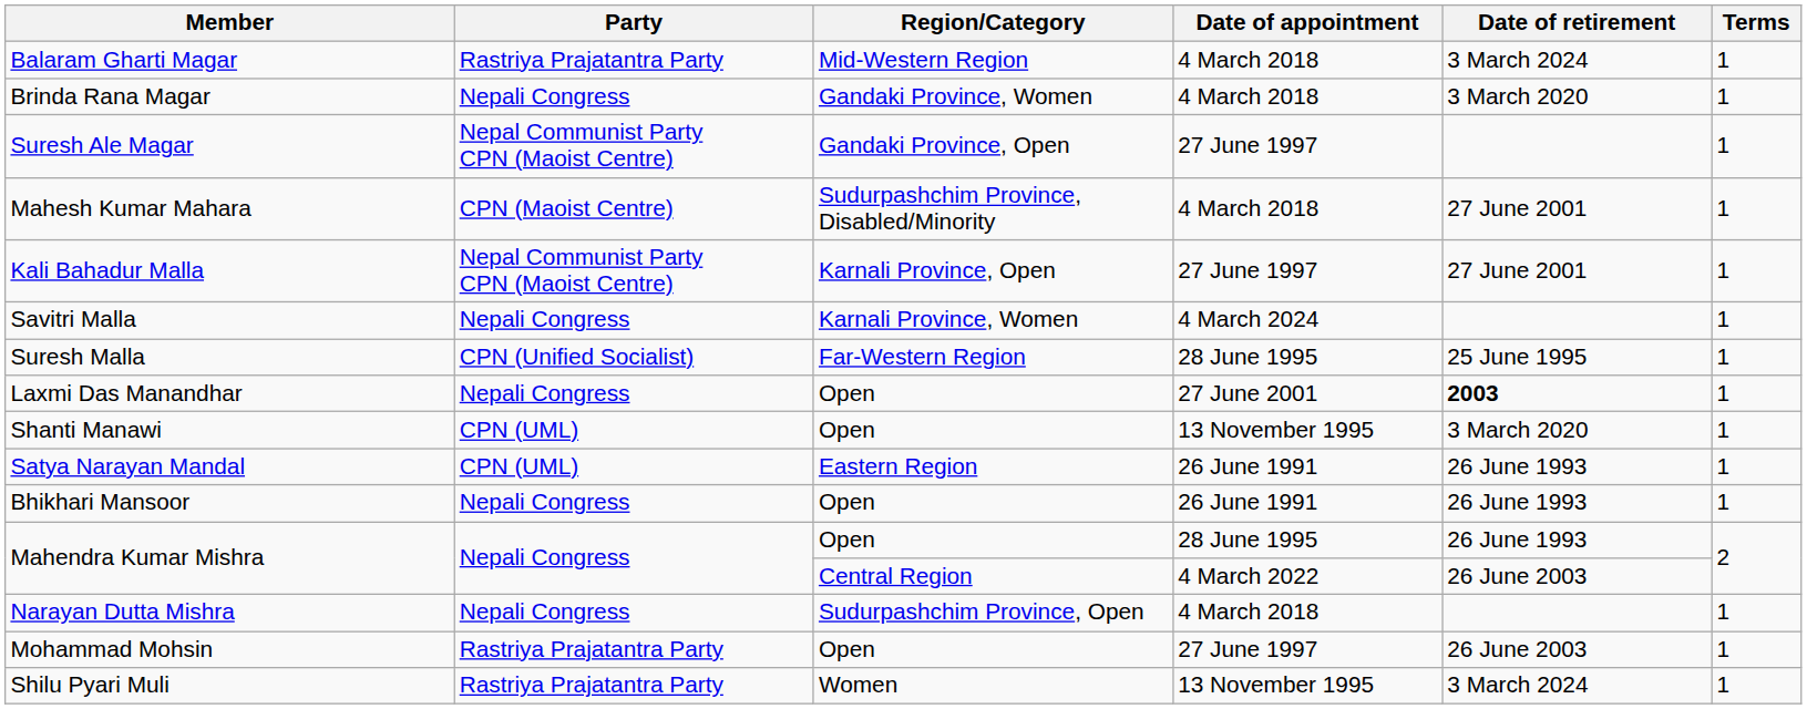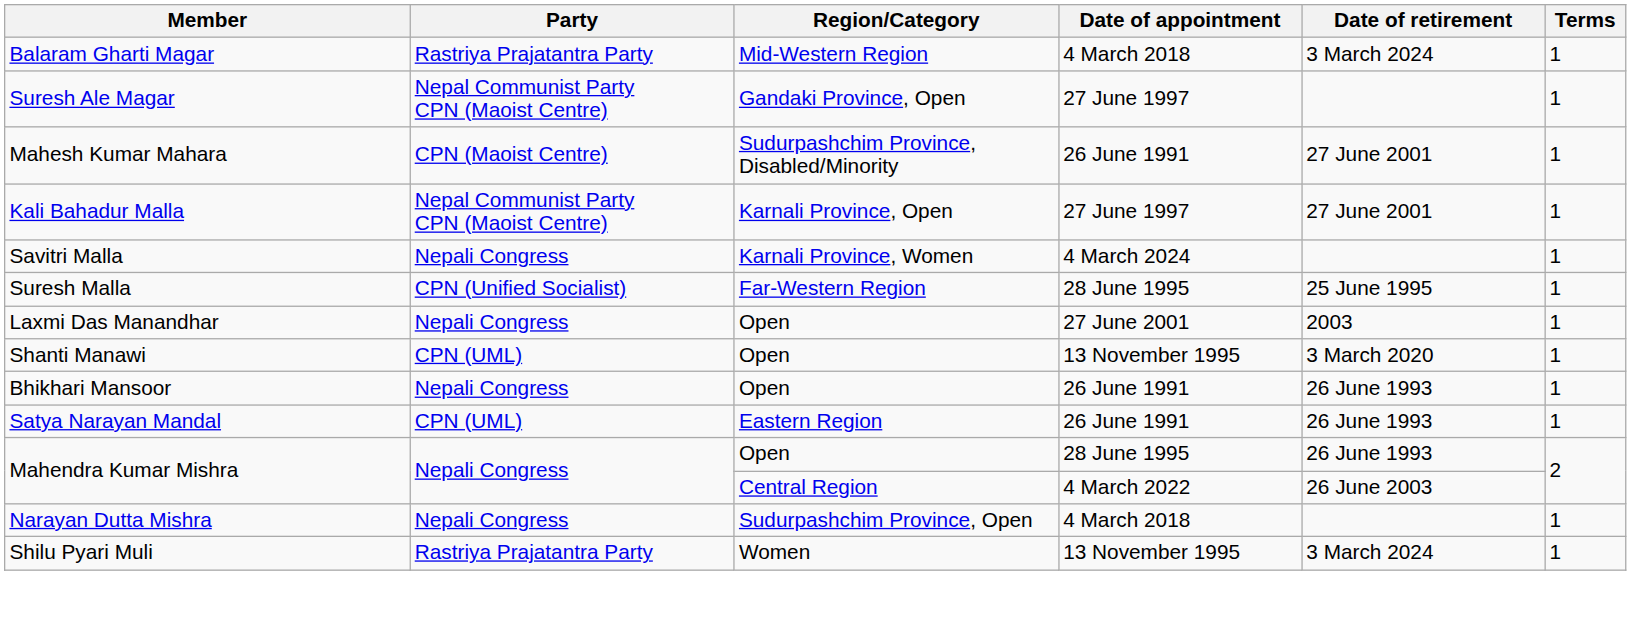 <table class="wikitable sortable">
 <tr>
 <th style="width: 25%;">Member</th>
 <th style="width: 20%;">Party</th>
 <th style="width: 20%;">Region/Category</th>
 <th style="width: 15%;">Date of appointment</th>
 <th style="width: 15%;">Date of retirement</th>
 <th style="width: 5%;">Terms</th>
 </tr>
 <tr>
 <td><a href='#'>Balaram Gharti Magar</a></td>
 <td><a href='#'>Rastriya Prajatantra Party</a></td>
 <td><a href='#'>Mid-Western Region</a></td>
 <td>4 March 2018</td>
 <td>3 March 2024</td>
 <td>1</td>
 </tr>
 <tr>
-<td>Brinda Rana Magar</td>
-<td><a href='#'>Nepali Congress</a></td>
-<td><a href='#'>Gandaki Province</a>, Women</td>
-<td>4 March 2018</td>
-<td>3 March 2020</td>
-<td>1</td>
-</tr>
-<tr>
 <td><a href='#'>Suresh Ale Magar</a></td>
 <td><a href='#'>Nepal Communist Party</a><br><a href='#'>CPN (Maoist Centre)</a></td>
 <td><a href='#'>Gandaki Province</a>, Open</td>
 <td>27 June 1997</td>
 <td></td>
 <td>1</td>
 </tr>
 <tr>
 <td>Mahesh Kumar Mahara</td>
 <td><a href='#'>CPN (Maoist Centre)</a></td>
 <td><a href='#'>Sudurpashchim Province</a>, Disabled/Minority</td>
-<td>4 March 2018</td>
+<td>26 June 1991</td>
 <td>27 June 2001</td>
 <td>1</td>
 </tr>
 <tr>
 <td><a href='#'>Kali Bahadur Malla</a></td>
 <td><a href='#'>Nepal Communist Party</a><br><a href='#'>CPN (Maoist Centre)</a></td>
 <td><a href='#'>Karnali Province</a>, Open</td>
 <td>27 June 1997</td>
 <td>27 June 2001</td>
 <td>1</td>
 </tr>
 <tr>
 <td>Savitri Malla</td>
 <td><a href='#'>Nepali Congress</a></td>
 <td><a href='#'>Karnali Province</a>, Women</td>
 <td>4 March 2024</td>
 <td></td>
 <td>1</td>
 </tr>
 <tr>
 <td>Suresh Malla</td>
 <td><a href='#'>CPN (Unified Socialist)</a></td>
 <td><a href='#'>Far-Western Region</a></td>
 <td>28 June 1995</td>
 <td>25 June 1995</td>
 <td>1</td>
 </tr>
 <tr>
 <td>Laxmi Das Manandhar</td>
 <td><a href='#'>Nepali Congress</a></td>
 <td>Open</td>
 <td>27 June 2001</td>
-<td><strong>2003</strong></td>
+<td>2003</td>
 <td>1</td>
 </tr>
 <tr>
 <td>Shanti Manawi</td>
 <td><a href='#'>CPN (UML)</a></td>
 <td>Open</td>
 <td>13 November 1995</td>
 <td>3 March 2020</td>
 <td>1</td>
 </tr>
 <tr>
-<td><a href='#'>Satya Narayan Mandal</a></td>
-<td><a href='#'>CPN (UML)</a></td>
-<td><a href='#'>Eastern Region</a></td>
+<td>Bhikhari Mansoor</td>
+<td><a href='#'>Nepali Congress</a></td>
+<td>Open</td>
 <td>26 June 1991</td>
 <td>26 June 1993</td>
 <td>1</td>
 </tr>
 <tr>
-<td>Bhikhari Mansoor</td>
-<td><a href='#'>Nepali Congress</a></td>
-<td>Open</td>
+<td><a href='#'>Satya Narayan Mandal</a></td>
+<td><a href='#'>CPN (UML)</a></td>
+<td><a href='#'>Eastern Region</a></td>
 <td>26 June 1991</td>
 <td>26 June 1993</td>
 <td>1</td>
 </tr>
 <tr>
 <td rowspan="2">Mahendra Kumar Mishra</td>
 <td rowspan="2"><a href='#'>Nepali Congress</a></td>
 <td>Open</td>
 <td>28 June 1995</td>
 <td>26 June 1993</td>
 <td rowspan="2">2</td>
 </tr>
 <tr>
 <td><a href='#'>Central Region</a></td>
 <td>4 March 2022</td>
 <td>26 June 2003</td>
 </tr>
 <tr>
 <td><a href='#'>Narayan Dutta Mishra</a></td>
 <td><a href='#'>Nepali Congress</a></td>
 <td><a href='#'>Sudurpashchim Province</a>, Open</td>
 <td>4 March 2018</td>
 <td></td>
 <td>1</td>
 </tr>
 <tr>
-<td>Mohammad Mohsin</td>
-<td><a href='#'>Rastriya Prajatantra Party</a></td>
-<td>Open</td>
-<td>27 June 1997</td>
-<td>26 June 2003</td>
-<td>1</td>
-</tr>
-<tr>
 <td>Shilu Pyari Muli</td>
 <td><a href='#'>Rastriya Prajatantra Party</a></td>
 <td>Women</td>
 <td>13 November 1995</td>
 <td>3 March 2024</td>
 <td>1</td>
 </tr>
 </table>
